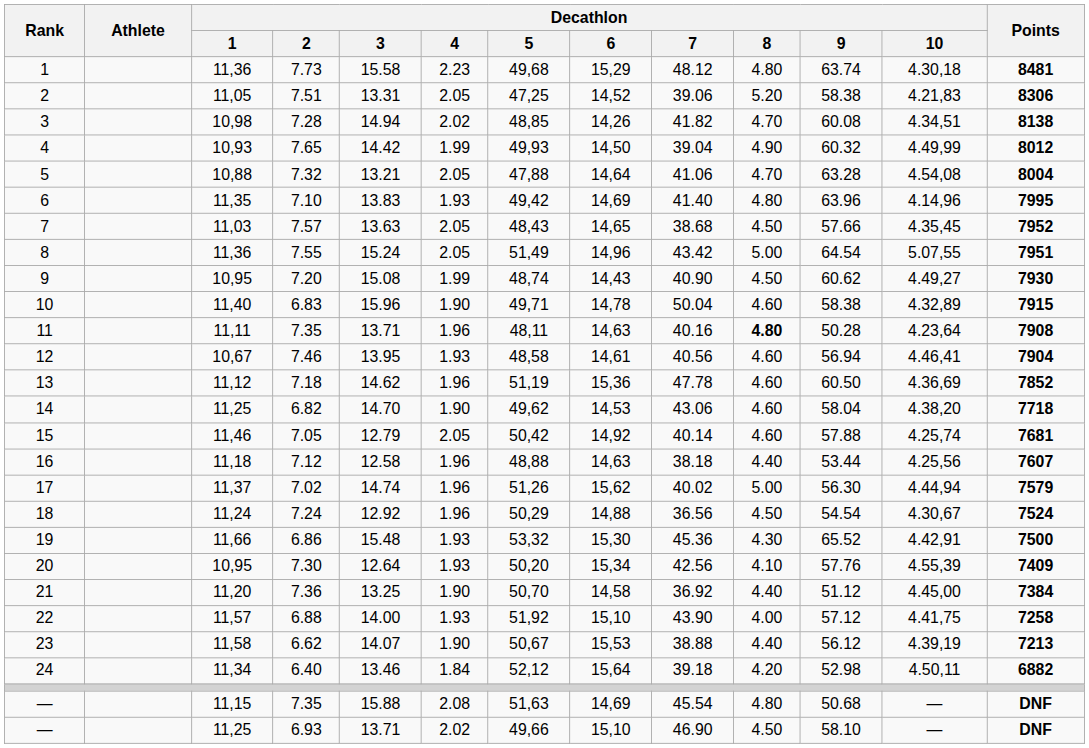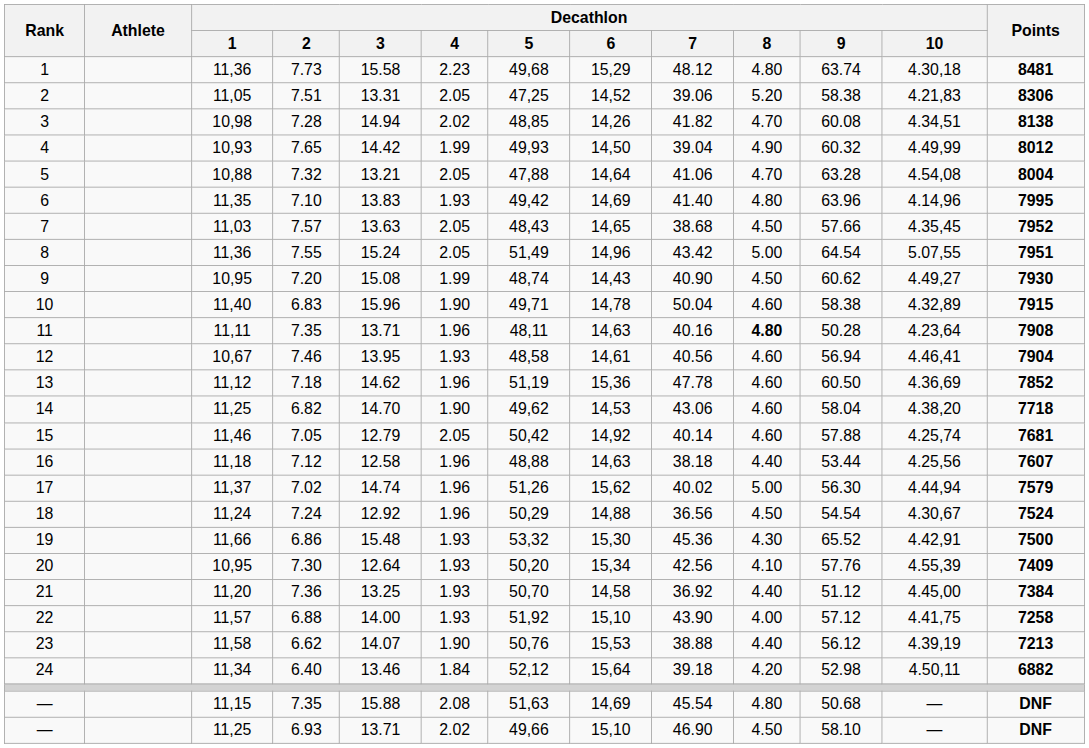 <table class="wikitable" style=" text-align:center; font-size:110%;" width="95%">
 <tr>
 <th rowspan="2">Rank</th>
 <th rowspan="2">Athlete</th>
 <th colspan="10">Decathlon</th>
 <th rowspan="2">Points</th>
 </tr>
 <tr>
 <th>1</th>
 <th>2</th>
 <th>3</th>
 <th>4</th>
 <th>5</th>
 <th>6</th>
 <th>7</th>
 <th>8</th>
 <th>9</th>
 <th>10</th>
 </tr>
 <tr>
 <td>1</td>
 <td align=left></td>
 <td>11,36</td>
 <td>7.73</td>
 <td>15.58</td>
 <td>2.23</td>
 <td>49,68</td>
 <td>15,29</td>
 <td>48.12</td>
 <td>4.80</td>
 <td>63.74</td>
 <td>4.30,18</td>
 <td><strong>8481</strong></td>
 </tr>
 <tr>
 <td>2</td>
 <td align=left></td>
 <td>11,05</td>
 <td>7.51</td>
 <td>13.31</td>
 <td>2.05</td>
 <td>47,25</td>
 <td>14,52</td>
 <td>39.06</td>
 <td>5.20</td>
 <td>58.38</td>
 <td>4.21,83</td>
 <td><strong>8306</strong></td>
 </tr>
 <tr>
 <td>3</td>
 <td align=left></td>
 <td>10,98</td>
 <td>7.28</td>
 <td>14.94</td>
 <td>2.02</td>
 <td>48,85</td>
 <td>14,26</td>
 <td>41.82</td>
 <td>4.70</td>
 <td>60.08</td>
 <td>4.34,51</td>
 <td><strong>8138</strong></td>
 </tr>
 <tr>
 <td>4</td>
 <td align=left></td>
 <td>10,93</td>
 <td>7.65</td>
 <td>14.42</td>
 <td>1.99</td>
 <td>49,93</td>
 <td>14,50</td>
 <td>39.04</td>
 <td>4.90</td>
 <td>60.32</td>
 <td>4.49,99</td>
 <td><strong>8012</strong></td>
 </tr>
 <tr>
 <td>5</td>
 <td align=left></td>
 <td>10,88</td>
 <td>7.32</td>
 <td>13.21</td>
 <td>2.05</td>
 <td>47,88</td>
 <td>14,64</td>
 <td>41.06</td>
 <td>4.70</td>
 <td>63.28</td>
 <td>4.54,08</td>
 <td><strong>8004</strong></td>
 </tr>
 <tr>
 <td>6</td>
 <td align=left></td>
 <td>11,35</td>
 <td>7.10</td>
 <td>13.83</td>
 <td>1.93</td>
 <td>49,42</td>
 <td>14,69</td>
 <td>41.40</td>
 <td>4.80</td>
 <td>63.96</td>
 <td>4.14,96</td>
 <td><strong>7995</strong></td>
 </tr>
 <tr>
 <td>7</td>
 <td align=left></td>
 <td>11,03</td>
 <td>7.57</td>
 <td>13.63</td>
 <td>2.05</td>
 <td>48,43</td>
 <td>14,65</td>
 <td>38.68</td>
 <td>4.50</td>
 <td>57.66</td>
 <td>4.35,45</td>
 <td><strong>7952</strong></td>
 </tr>
 <tr>
 <td>8</td>
 <td align=left></td>
 <td>11,36</td>
 <td>7.55</td>
 <td>15.24</td>
 <td>2.05</td>
 <td>51,49</td>
 <td>14,96</td>
 <td>43.42</td>
 <td>5.00</td>
 <td>64.54</td>
 <td>5.07,55</td>
 <td><strong>7951</strong></td>
 </tr>
 <tr>
 <td>9</td>
 <td align=left></td>
 <td>10,95</td>
 <td>7.20</td>
 <td>15.08</td>
 <td>1.99</td>
 <td>48,74</td>
 <td>14,43</td>
 <td>40.90</td>
 <td>4.50</td>
 <td>60.62</td>
 <td>4.49,27</td>
 <td><strong>7930</strong></td>
 </tr>
 <tr>
 <td>10</td>
 <td align=left></td>
 <td>11,40</td>
 <td>6.83</td>
 <td>15.96</td>
 <td>1.90</td>
 <td>49,71</td>
 <td>14,78</td>
 <td>50.04</td>
 <td>4.60</td>
 <td>58.38</td>
 <td>4.32,89</td>
 <td><strong>7915</strong></td>
 </tr>
 <tr>
 <td>11</td>
 <td align=left></td>
 <td>11,11</td>
 <td>7.35</td>
 <td>13.71</td>
 <td>1.96</td>
 <td>48,11</td>
 <td>14,63</td>
 <td>40.16</td>
 <td><strong>4.80</strong></td>
 <td>50.28</td>
 <td>4.23,64</td>
 <td><strong>7908</strong></td>
 </tr>
 <tr>
 <td>12</td>
 <td align=left></td>
 <td>10,67</td>
 <td>7.46</td>
 <td>13.95</td>
 <td>1.93</td>
 <td>48,58</td>
 <td>14,61</td>
 <td>40.56</td>
 <td>4.60</td>
 <td>56.94</td>
 <td>4.46,41</td>
 <td><strong>7904</strong></td>
 </tr>
 <tr>
 <td>13</td>
 <td align=left></td>
 <td>11,12</td>
 <td>7.18</td>
 <td>14.62</td>
 <td>1.96</td>
 <td>51,19</td>
 <td>15,36</td>
 <td>47.78</td>
 <td>4.60</td>
 <td>60.50</td>
 <td>4.36,69</td>
 <td><strong>7852</strong></td>
 </tr>
 <tr>
 <td>14</td>
 <td align=left></td>
 <td>11,25</td>
 <td>6.82</td>
 <td>14.70</td>
 <td>1.90</td>
 <td>49,62</td>
 <td>14,53</td>
 <td>43.06</td>
 <td>4.60</td>
 <td>58.04</td>
 <td>4.38,20</td>
 <td><strong>7718</strong></td>
 </tr>
 <tr>
 <td>15</td>
 <td align=left></td>
 <td>11,46</td>
 <td>7.05</td>
 <td>12.79</td>
 <td>2.05</td>
 <td>50,42</td>
 <td>14,92</td>
 <td>40.14</td>
 <td>4.60</td>
 <td>57.88</td>
 <td>4.25,74</td>
 <td><strong>7681</strong></td>
 </tr>
 <tr>
 <td>16</td>
 <td align=left></td>
 <td>11,18</td>
 <td>7.12</td>
 <td>12.58</td>
 <td>1.96</td>
 <td>48,88</td>
 <td>14,63</td>
 <td>38.18</td>
 <td>4.40</td>
 <td>53.44</td>
 <td>4.25,56</td>
 <td><strong>7607</strong></td>
 </tr>
 <tr>
 <td>17</td>
 <td align=left></td>
 <td>11,37</td>
 <td>7.02</td>
 <td>14.74</td>
 <td>1.96</td>
 <td>51,26</td>
 <td>15,62</td>
 <td>40.02</td>
 <td>5.00</td>
 <td>56.30</td>
 <td>4.44,94</td>
 <td><strong>7579</strong></td>
 </tr>
 <tr>
 <td>18</td>
 <td align=left></td>
 <td>11,24</td>
 <td>7.24</td>
 <td>12.92</td>
 <td>1.96</td>
 <td>50,29</td>
 <td>14,88</td>
 <td>36.56</td>
 <td>4.50</td>
 <td>54.54</td>
 <td>4.30,67</td>
 <td><strong>7524</strong></td>
 </tr>
 <tr>
 <td>19</td>
 <td align=left></td>
 <td>11,66</td>
 <td>6.86</td>
 <td>15.48</td>
 <td>1.93</td>
 <td>53,32</td>
 <td>15,30</td>
 <td>45.36</td>
 <td>4.30</td>
 <td>65.52</td>
 <td>4.42,91</td>
 <td><strong>7500</strong></td>
 </tr>
 <tr>
 <td>20</td>
 <td align=left></td>
 <td>10,95</td>
 <td>7.30</td>
 <td>12.64</td>
 <td>1.93</td>
 <td>50,20</td>
 <td>15,34</td>
 <td>42.56</td>
 <td>4.10</td>
 <td>57.76</td>
 <td>4.55,39</td>
 <td><strong>7409</strong></td>
 </tr>
 <tr>
 <td>21</td>
 <td align=left></td>
 <td>11,20</td>
 <td>7.36</td>
 <td>13.25</td>
-<td>1.90</td>
+<td>1.93</td>
 <td>50,70</td>
 <td>14,58</td>
 <td>36.92</td>
 <td>4.40</td>
 <td>51.12</td>
 <td>4.45,00</td>
 <td><strong>7384</strong></td>
 </tr>
 <tr>
 <td>22</td>
 <td align=left></td>
 <td>11,57</td>
 <td>6.88</td>
 <td>14.00</td>
 <td>1.93</td>
 <td>51,92</td>
 <td>15,10</td>
 <td>43.90</td>
 <td>4.00</td>
 <td>57.12</td>
 <td>4.41,75</td>
 <td><strong>7258</strong></td>
 </tr>
 <tr>
 <td>23</td>
 <td align=left></td>
 <td>11,58</td>
 <td>6.62</td>
 <td>14.07</td>
 <td>1.90</td>
-<td>50,67</td>
+<td>50,76</td>
 <td>15,53</td>
 <td>38.88</td>
 <td>4.40</td>
 <td>56.12</td>
 <td>4.39,19</td>
 <td><strong>7213</strong></td>
 </tr>
 <tr>
 <td>24</td>
 <td align=left></td>
 <td>11,34</td>
 <td>6.40</td>
 <td>13.46</td>
 <td>1.84</td>
 <td>52,12</td>
 <td>15,64</td>
 <td>39.18</td>
 <td>4.20</td>
 <td>52.98</td>
 <td>4.50,11</td>
 <td><strong>6882</strong></td>
 </tr>
 <tr>
 <td colspan=13 bgcolor=lightgray></td>
 </tr>
 <tr>
 <td>—</td>
 <td align=left></td>
 <td>11,15</td>
 <td>7.35</td>
 <td>15.88</td>
 <td>2.08</td>
 <td>51,63</td>
 <td>14,69</td>
 <td>45.54</td>
 <td>4.80</td>
 <td>50.68</td>
 <td>—</td>
 <td><strong>DNF</strong></td>
 </tr>
 <tr>
 <td>—</td>
 <td align=left></td>
 <td>11,25</td>
 <td>6.93</td>
 <td>13.71</td>
 <td>2.02</td>
 <td>49,66</td>
 <td>15,10</td>
 <td>46.90</td>
 <td>4.50</td>
 <td>58.10</td>
 <td>—</td>
 <td><strong>DNF</strong></td>
 </tr>
 </table>
